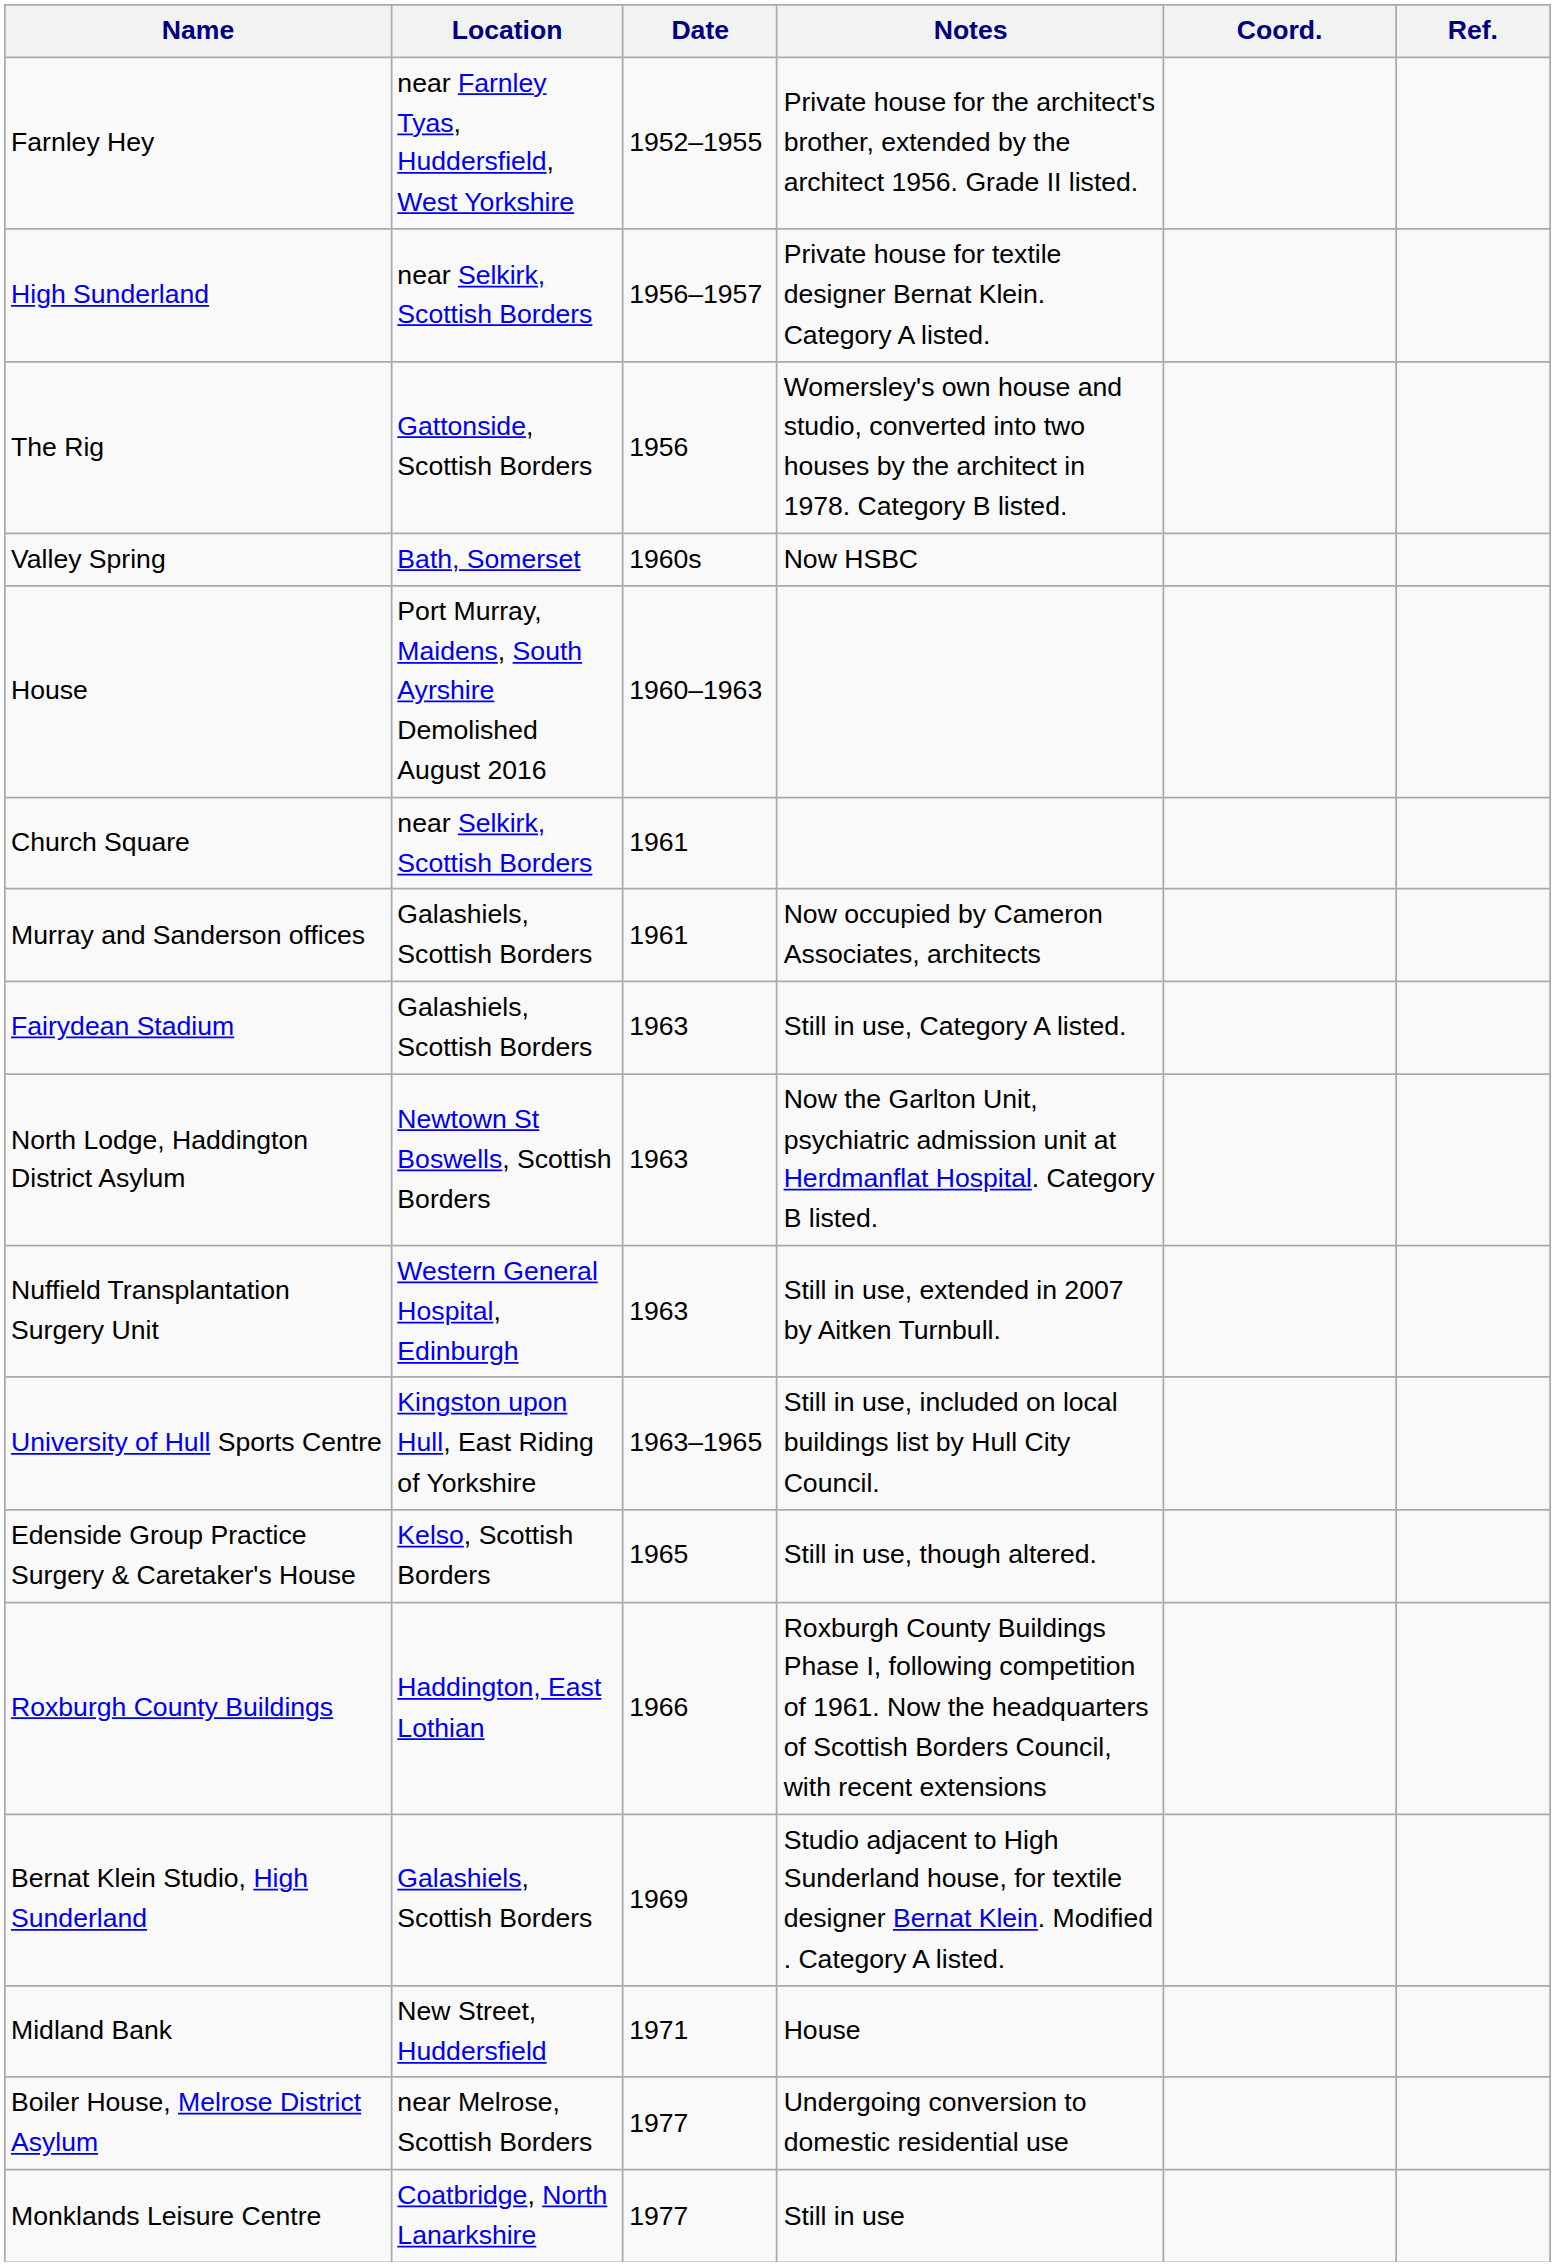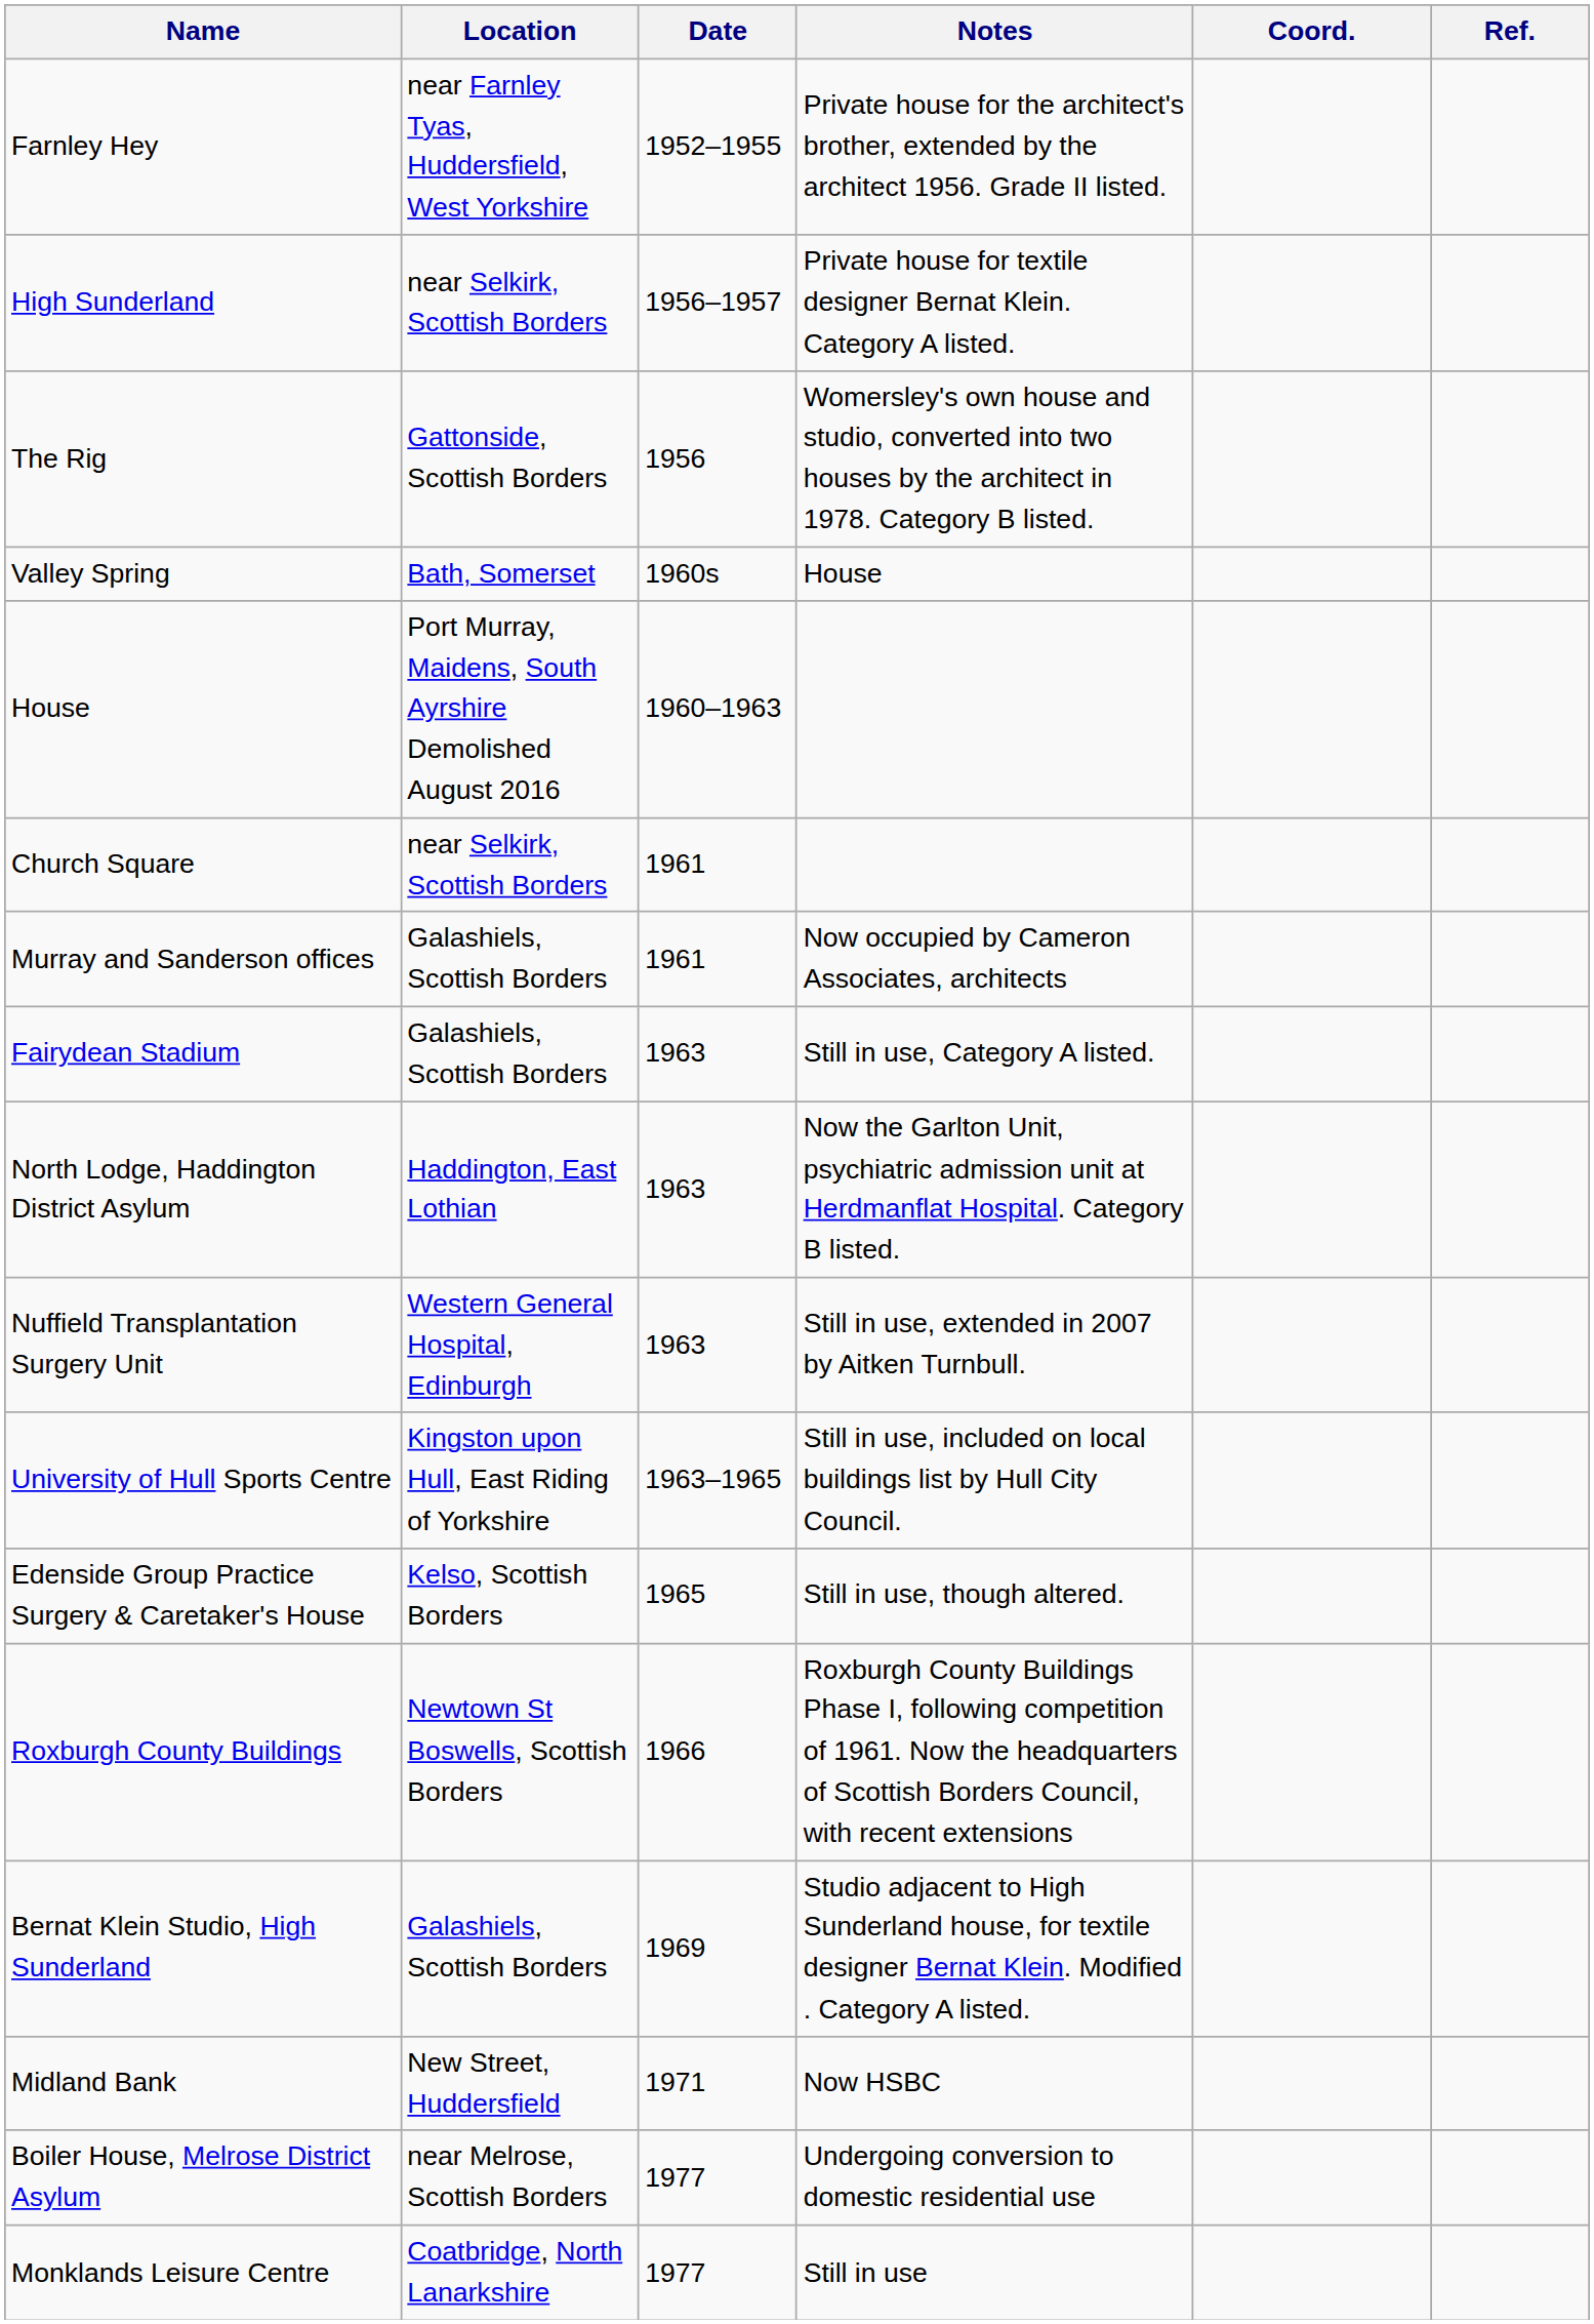 <table class="wikitable sortable" style="font-size:95%;width:100%;border:0px;text-align:left;line-height:150%;">
 <tr>
 <th style="background: #f2f2f2; color: #000080" height="17" width="25%">Name</th>
 <th style="background: #f2f2f2; color: #000080" height="17" width="15%">Location</th>
 <th style="background: #f2f2f2; color: #000080" height="17" width="10%">Date</th>
 <th style="background: #f2f2f2; color: #000080" class="unsortable" height="17" width="25%">Notes</th>
 <th style="background: #f2f2f2; color: #000080" class="unsortable" height="17" width="15%">Coord.</th>
 <th style="background: #f2f2f2; color: #000080" class="unsortable" height="17" width="10%">Ref.</th>
 </tr>
 <tr --->
 <td>Farnley Hey</td>
 <td>near <a href='#'>Farnley Tyas</a>, <a href='#'>Huddersfield</a>, <a href='#'>West Yorkshire</a></td>
 <td>1952–1955</td>
 <td>Private house for the architect's brother, extended by the architect 1956. Grade II listed.</td>
 <td></td>
 <td></td>
 </tr>
 <tr --->
 <td><a href='#'>High Sunderland</a></td>
 <td>near <a href='#'>Selkirk, Scottish Borders</a></td>
 <td>1956–1957</td>
 <td>Private house for textile designer Bernat Klein. Category A listed.</td>
 <td></td>
 <td></td>
 </tr>
 <tr --->
 <td>The Rig</td>
 <td><a href='#'>Gattonside</a>, Scottish Borders</td>
 <td>1956</td>
 <td>Womersley's own house and studio, converted into two houses by the architect in 1978. Category B listed.</td>
 <td></td>
 <td></td>
 </tr>
 <tr --->
 <td>Valley Spring</td>
 <td><a href='#'>Bath, Somerset</a></td>
 <td>1960s</td>
-<td>Now HSBC</td>
+<td>House</td>
 <td></td>
 <td></td>
 </tr>
 <tr --->
 <td>House</td>
 <td>Port Murray, <a href='#'>Maidens</a>, <a href='#'>South Ayrshire</a> Demolished August 2016</td>
 <td>1960–1963</td>
 <td></td>
 <td></td>
 <td></td>
 </tr>
 <tr --->
 <td>Church Square</td>
 <td>near <a href='#'>Selkirk, Scottish Borders</a></td>
 <td>1961</td>
 <td></td>
 <td></td>
 <td></td>
 </tr>
 <tr --->
 <td>Murray and Sanderson offices</td>
 <td>Galashiels, Scottish Borders</td>
 <td>1961</td>
 <td>Now occupied by Cameron Associates, architects</td>
 <td></td>
 <td></td>
 </tr>
 <tr --->
 <td><a href='#'>Fairydean Stadium</a></td>
 <td>Galashiels, Scottish Borders</td>
 <td>1963</td>
 <td>Still in use, Category A listed.</td>
 <td></td>
 <td></td>
 </tr>
 <tr --->
 <td>North Lodge, Haddington District Asylum</td>
-<td><a href='#'>Newtown St Boswells</a>, Scottish Borders</td>
+<td><a href='#'>Haddington, East Lothian</a></td>
 <td>1963</td>
 <td>Now the Garlton Unit, psychiatric admission unit at <a href='#'>Herdmanflat Hospital</a>. Category B listed.</td>
 <td></td>
 <td></td>
 </tr>
 <tr --->
 <td>Nuffield Transplantation Surgery Unit</td>
 <td><a href='#'>Western General Hospital</a>, <a href='#'>Edinburgh</a></td>
 <td>1963</td>
 <td>Still in use, extended in 2007 by Aitken Turnbull.</td>
 <td></td>
 <td></td>
 </tr>
 <tr --->
 <td><a href='#'>University of Hull</a> Sports Centre</td>
 <td><a href='#'>Kingston upon Hull</a>, East Riding of Yorkshire</td>
 <td>1963–1965</td>
 <td>Still in use, included on local buildings list by Hull City Council.</td>
 <td></td>
 <td></td>
 </tr>
 <tr --->
 <td>Edenside Group Practice Surgery & Caretaker's House</td>
 <td><a href='#'>Kelso</a>, Scottish Borders</td>
 <td>1965</td>
 <td>Still in use, though altered.</td>
 <td></td>
 <td></td>
 </tr>
 <tr --->
 <td><a href='#'>Roxburgh County Buildings</a></td>
-<td><a href='#'>Haddington, East Lothian</a></td>
+<td><a href='#'>Newtown St Boswells</a>, Scottish Borders</td>
 <td>1966</td>
 <td>Roxburgh County Buildings Phase I, following competition of 1961. Now the headquarters of Scottish Borders Council, with recent extensions</td>
 <td></td>
 <td></td>
 </tr>
 <tr --->
 <td>Bernat Klein Studio, <a href='#'>High Sunderland</a></td>
 <td><a href='#'>Galashiels</a>, Scottish Borders</td>
 <td>1969</td>
 <td>Studio adjacent to High Sunderland house, for textile designer <a href='#'>Bernat Klein</a>. Modified . Category A listed.</td>
 <td></td>
 <td></td>
 </tr>
 <tr --->
 <td>Midland Bank</td>
 <td>New Street, <a href='#'>Huddersfield</a></td>
 <td>1971</td>
-<td>House</td>
+<td>Now HSBC</td>
 <td></td>
 <td></td>
 </tr>
 <tr --->
 <td>Boiler House, <a href='#'>Melrose District Asylum</a></td>
 <td>near Melrose, Scottish Borders</td>
 <td>1977</td>
 <td>Undergoing conversion to domestic residential use</td>
 <td></td>
 <td></td>
 </tr>
 <tr --->
 <td>Monklands Leisure Centre</td>
 <td><a href='#'>Coatbridge</a>, <a href='#'>North Lanarkshire</a></td>
 <td>1977</td>
 <td>Still in use</td>
 <td></td>
 <td></td>
 </tr>
 <tr --->
 </tr>
 </table>
